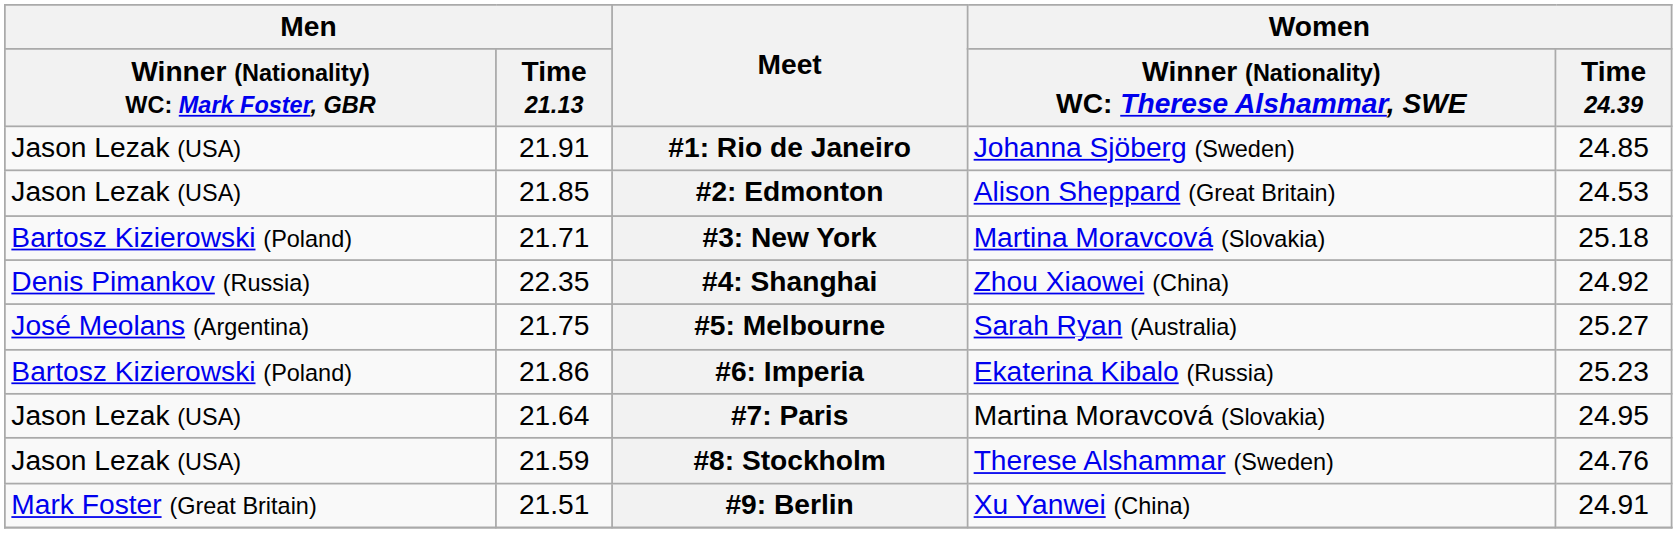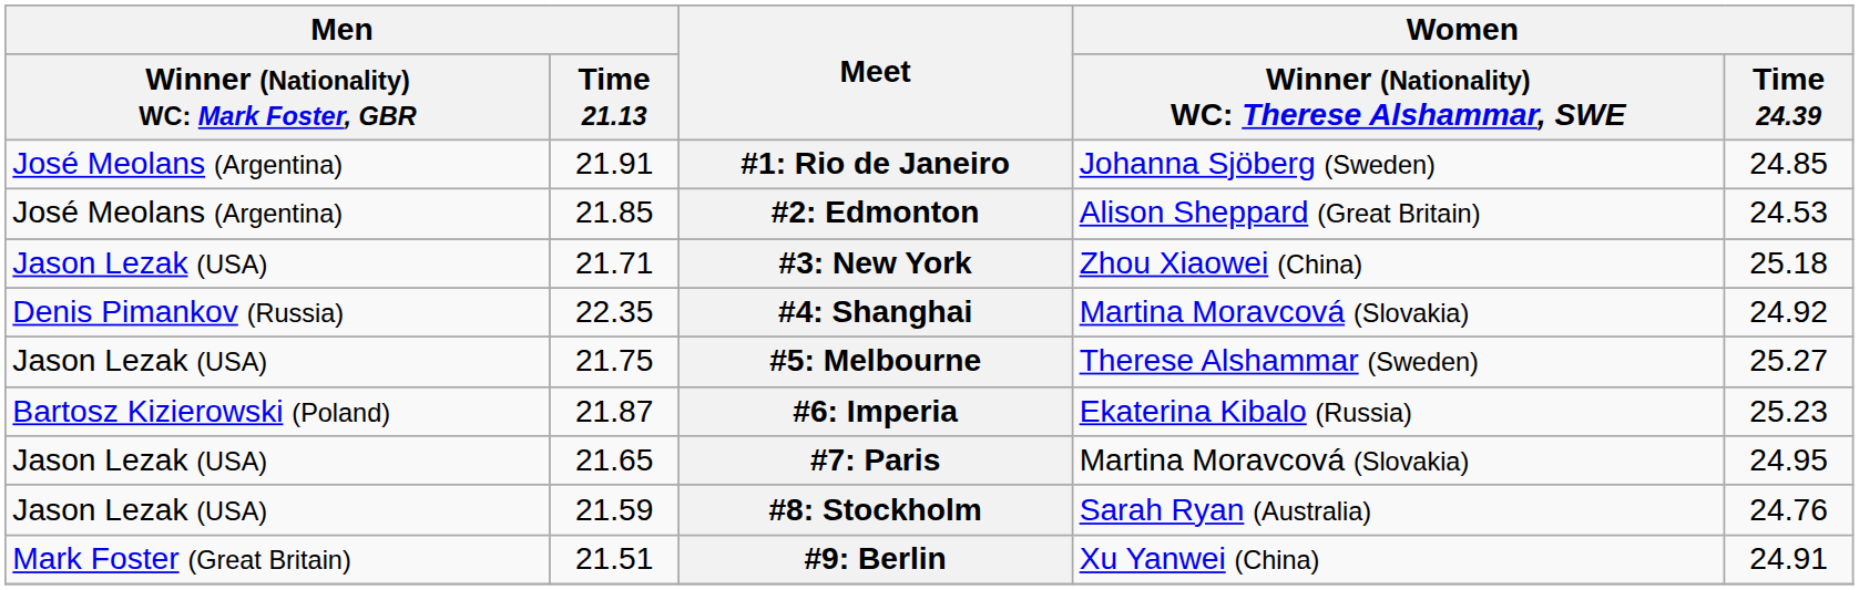 <table class=wikitable width="75%">
 <tr>
 <th colspan="2">Men</th>
 <th rowspan="2">Meet</th>
 <th colspan="2">Women</th>
 </tr>
 <tr>
 <th>Winner <small>(Nationality)<br> WC: <em><a href='#'>Mark Foster</a>, GBR</em></small></th>
 <th>Time <br><small> <em>21.13</em> </small></th>
 <th>Winner <small>(Nationality)</small><br> WC: <em><a href='#'>Therese Alshammar</a>, SWE</em></th>
 <th>Time<br><small>  <em>24.39</em></small></th>
 </tr>
 <tr>
-<td> Jason Lezak <small>(USA)</small></td>
+<td> <a href='#'>José Meolans</a> <small>(Argentina)</small></td>
 <td align=center>21.91</td>
 <th>#1: Rio de Janeiro</th>
 <td> <a href='#'>Johanna Sjöberg</a> <small>(Sweden)</small></td>
 <td align=center>24.85</td>
 </tr>
 <tr>
-<td> Jason Lezak <small>(USA)</small></td>
+<td> José Meolans <small>(Argentina)</small></td>
 <td align=center>21.85</td>
 <th>#2: Edmonton</th>
 <td> <a href='#'>Alison Sheppard</a> <small>(Great Britain)</small></td>
 <td align=center>24.53</td>
 </tr>
 <tr>
-<td> <a href='#'>Bartosz Kizierowski</a> <small>(Poland)</small></td>
+<td> <a href='#'>Jason Lezak</a> <small>(USA)</small></td>
 <td align=center>21.71</td>
 <th>#3: New York</th>
-<td> <a href='#'>Martina Moravcová</a> <small>(Slovakia)</small></td>
+<td> <a href='#'>Zhou Xiaowei</a> <small>(China)</small></td>
 <td align=center>25.18</td>
 </tr>
 <tr>
 <td> <a href='#'>Denis Pimankov</a> <small>(Russia)</small></td>
 <td align=center>22.35</td>
 <th>#4: Shanghai</th>
-<td> <a href='#'>Zhou Xiaowei</a> <small>(China)</small></td>
+<td> <a href='#'>Martina Moravcová</a> <small>(Slovakia)</small></td>
 <td align=center>24.92</td>
 </tr>
 <tr>
-<td> <a href='#'>José Meolans</a> <small>(Argentina)</small></td>
+<td> Jason Lezak <small>(USA)</small></td>
 <td align=center>21.75</td>
 <th>#5: Melbourne</th>
-<td> <a href='#'>Sarah Ryan</a> <small>(Australia)</small></td>
+<td> <a href='#'>Therese Alshammar</a> <small>(Sweden)</small></td>
 <td align=center>25.27</td>
 </tr>
 <tr>
 <td> <a href='#'>Bartosz Kizierowski</a> <small>(Poland)</small></td>
-<td align=center>21.86</td>
+<td align=center>21.87</td>
 <th>#6: Imperia</th>
 <td> <a href='#'>Ekaterina Kibalo</a> <small>(Russia)</small></td>
 <td align=center>25.23</td>
 </tr>
 <tr>
 <td> Jason Lezak <small>(USA)</small></td>
-<td align=center>21.64</td>
+<td align=center>21.65</td>
 <th>#7: Paris</th>
 <td> Martina Moravcová <small>(Slovakia)</small></td>
 <td align=center>24.95</td>
 </tr>
 <tr>
 <td> Jason Lezak <small>(USA)</small></td>
 <td align=center>21.59</td>
 <th>#8: Stockholm</th>
-<td> <a href='#'>Therese Alshammar</a> <small>(Sweden)</small></td>
+<td> <a href='#'>Sarah Ryan</a> <small>(Australia)</small></td>
 <td align=center>24.76</td>
 </tr>
 <tr>
 <td> <a href='#'>Mark Foster</a> <small>(Great Britain)</small></td>
 <td align=center>21.51</td>
 <th>#9: Berlin</th>
 <td> <a href='#'>Xu Yanwei</a> <small>(China)</small></td>
 <td align=center>24.91</td>
 </tr>
 <tr>
 </tr>
 </table>
